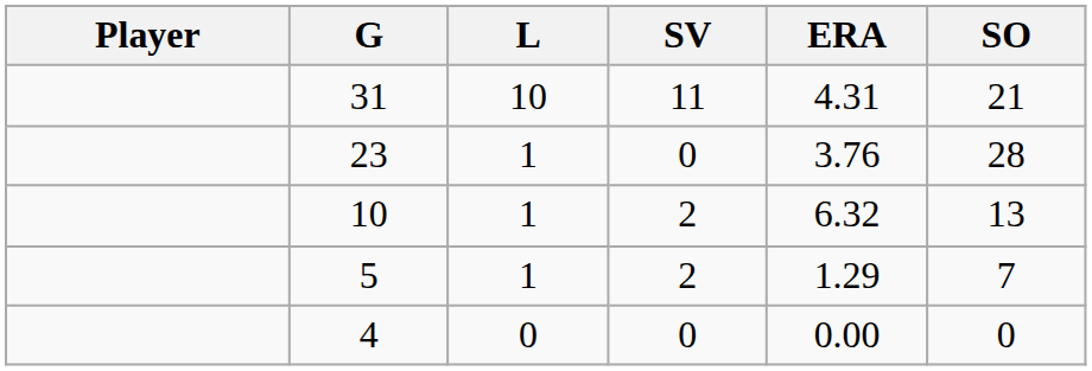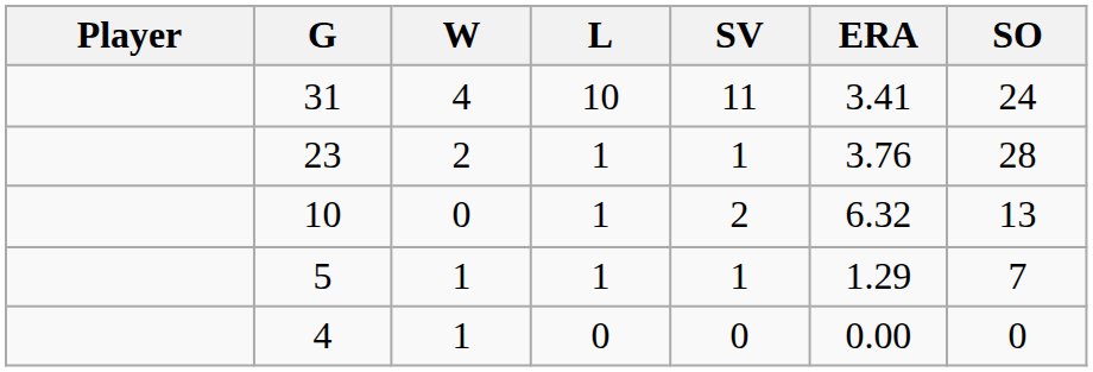 <table class="wikitable sortable">
 <tr>
 <th bgcolor="#DDDDFF" width="16%">Player</th>
 <th bgcolor="#DDDDFF" width="9%">G</th>
+<th bgcolor="#DDDDFF" width="9%">W</th>
 <th bgcolor="#DDDDFF" width="9%">L</th>
 <th bgcolor="#DDDDFF" width="9%">SV</th>
 <th bgcolor="#DDDDFF" width="9%">ERA</th>
 <th bgcolor="#DDDDFF" width="9%">SO</th>
 </tr>
 <tr align="center">
 <td></td>
 <td>31</td>
+<td>4</td>
 <td>10</td>
 <td>11</td>
-<td>4.31</td>
-<td>21</td>
+<td>3.41</td>
+<td>24</td>
 </tr>
 <tr align="center">
 <td></td>
 <td>23</td>
+<td>2</td>
 <td>1</td>
-<td>0</td>
+<td>1</td>
 <td>3.76</td>
 <td>28</td>
 </tr>
 <tr align="center">
 <td></td>
 <td>10</td>
+<td>0</td>
 <td>1</td>
 <td>2</td>
 <td>6.32</td>
 <td>13</td>
 </tr>
 <tr align="center">
 <td></td>
 <td>5</td>
 <td>1</td>
-<td>2</td>
+<td>1</td>
+<td>1</td>
 <td>1.29</td>
 <td>7</td>
 </tr>
 <tr align="center">
 <td></td>
 <td>4</td>
+<td>1</td>
 <td>0</td>
 <td>0</td>
 <td>0.00</td>
 <td>0</td>
 </tr>
 </table>
